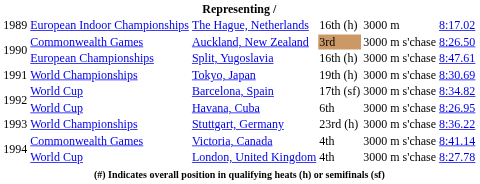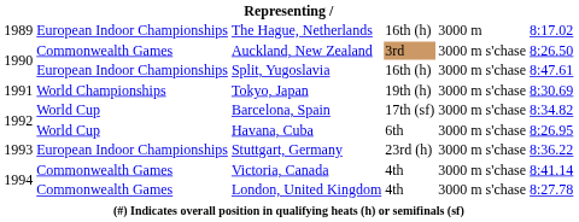 <table>
 <tr>
 <th colspan="6">Representing  / </th>
 </tr>
 <tr>
 <td>1989</td>
 <td><a href='#'>European Indoor Championships</a></td>
 <td><a href='#'>The Hague, Netherlands</a></td>
 <td>16th (h)</td>
 <td>3000 m</td>
 <td><a href='#'>8:17.02</a></td>
 </tr>
 <tr>
 <td rowspan=2>1990</td>
 <td><a href='#'>Commonwealth Games</a></td>
 <td><a href='#'>Auckland, New Zealand</a></td>
 <td bgcolor=cc9966>3rd</td>
 <td>3000 m s'chase</td>
 <td><a href='#'>8:26.50</a></td>
 </tr>
 <tr>
-<td><a href='#'>European Championships</a></td>
+<td><a href='#'>European Indoor Championships</a></td>
 <td><a href='#'>Split, Yugoslavia</a></td>
 <td>16th (h)</td>
 <td>3000 m s'chase</td>
 <td><a href='#'>8:47.61</a></td>
 </tr>
 <tr>
 <td>1991</td>
 <td><a href='#'>World Championships</a></td>
 <td><a href='#'>Tokyo, Japan</a></td>
 <td>19th (h)</td>
 <td>3000 m s'chase</td>
 <td><a href='#'>8:30.69</a></td>
 </tr>
 <tr>
 <td rowspan=2>1992</td>
 <td><a href='#'>World Cup</a></td>
 <td><a href='#'>Barcelona, Spain</a></td>
 <td>17th (sf)</td>
 <td>3000 m s'chase</td>
 <td><a href='#'>8:34.82</a></td>
 </tr>
 <tr>
 <td><a href='#'>World Cup</a></td>
 <td><a href='#'>Havana, Cuba</a></td>
 <td>6th</td>
 <td>3000 m s'chase</td>
 <td><a href='#'>8:26.95</a></td>
 </tr>
 <tr>
 <td>1993</td>
-<td><a href='#'>World Championships</a></td>
+<td><a href='#'>European Indoor Championships</a></td>
 <td><a href='#'>Stuttgart, Germany</a></td>
 <td>23rd (h)</td>
 <td>3000 m s'chase</td>
 <td><a href='#'>8:36.22</a></td>
 </tr>
 <tr>
 <td rowspan=2>1994</td>
 <td><a href='#'>Commonwealth Games</a></td>
 <td><a href='#'>Victoria, Canada</a></td>
 <td>4th</td>
 <td>3000 m s'chase</td>
 <td><a href='#'>8:41.14</a></td>
 </tr>
 <tr>
-<td><a href='#'>World Cup</a></td>
+<td><a href='#'>Commonwealth Games</a></td>
 <td><a href='#'>London, United Kingdom</a></td>
 <td>4th</td>
 <td>3000 m s'chase</td>
 <td><a href='#'>8:27.78</a></td>
 </tr>
 <tr>
 <th colspan=6><small><strong> (#) Indicates overall position in qualifying heats (h) or semifinals (sf)</strong></small></th>
 </tr>
 </table>
